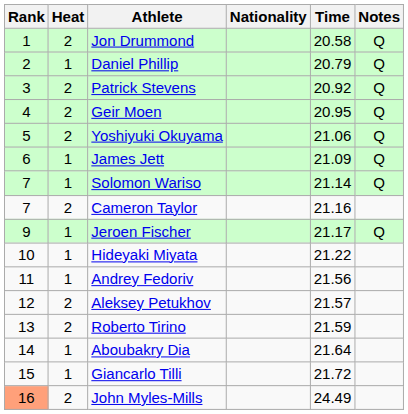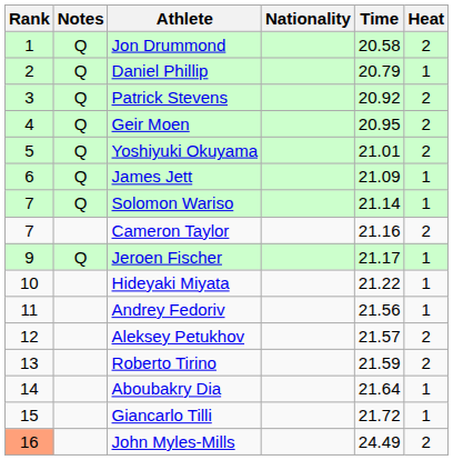 <table class="wikitable sortable" style="text-align:center;font-size:95%">
 <tr>
 <th>Rank</th>
-<th>Heat</th>
+<th>Notes</th>
 <th>Athlete</th>
 <th>Nationality</th>
 <th>Time</th>
-<th>Notes</th>
+<th>Heat</th>
 </tr>
 <tr bgcolor=ccffcc>
 <td>1</td>
-<td>2</td>
+<td>Q</td>
 <td align="left"><a href='#'>Jon Drummond</a></td>
 <td align=left></td>
 <td>20.58</td>
-<td>Q</td>
+<td>2</td>
 </tr>
 <tr bgcolor=ccffcc>
 <td>2</td>
-<td>1</td>
+<td>Q</td>
 <td align="left"><a href='#'>Daniel Phillip</a></td>
 <td align=left></td>
 <td>20.79</td>
-<td>Q</td>
+<td>1</td>
 </tr>
 <tr bgcolor=ccffcc>
 <td>3</td>
-<td>2</td>
+<td>Q</td>
 <td align="left"><a href='#'>Patrick Stevens</a></td>
 <td align=left></td>
 <td>20.92</td>
-<td>Q</td>
+<td>2</td>
 </tr>
 <tr bgcolor=ccffcc>
 <td>4</td>
-<td>2</td>
+<td>Q</td>
 <td align="left"><a href='#'>Geir Moen</a></td>
 <td align=left></td>
 <td>20.95</td>
-<td>Q</td>
+<td>2</td>
 </tr>
 <tr bgcolor=ccffcc>
 <td>5</td>
-<td>2</td>
+<td>Q</td>
 <td align="left"><a href='#'>Yoshiyuki Okuyama</a></td>
 <td align=left></td>
-<td>21.06</td>
-<td>Q</td>
+<td>21.01</td>
+<td>2</td>
 </tr>
 <tr bgcolor=ccffcc>
 <td>6</td>
-<td>1</td>
+<td>Q</td>
 <td align="left"><a href='#'>James Jett</a></td>
 <td align=left></td>
 <td>21.09</td>
-<td>Q</td>
+<td>1</td>
 </tr>
 <tr bgcolor=ccffcc>
 <td>7</td>
-<td>1</td>
+<td>Q</td>
 <td align="left"><a href='#'>Solomon Wariso</a></td>
 <td align=left></td>
 <td>21.14</td>
-<td>Q</td>
+<td>1</td>
 </tr>
 <tr>
 <td>7</td>
-<td>2</td>
+<td></td>
 <td align="left"><a href='#'>Cameron Taylor</a></td>
 <td align=left></td>
 <td>21.16</td>
-<td></td>
+<td>2</td>
 </tr>
 <tr bgcolor=ccffcc>
 <td>9</td>
-<td>1</td>
+<td>Q</td>
 <td align="left"><a href='#'>Jeroen Fischer</a></td>
 <td align=left></td>
 <td>21.17</td>
-<td>Q</td>
+<td>1</td>
 </tr>
 <tr>
 <td>10</td>
-<td>1</td>
+<td></td>
 <td align="left"><a href='#'>Hideyaki Miyata</a></td>
 <td align=left></td>
 <td>21.22</td>
-<td></td>
+<td>1</td>
 </tr>
 <tr>
 <td>11</td>
-<td>1</td>
+<td></td>
 <td align="left"><a href='#'>Andrey Fedoriv</a></td>
 <td align=left></td>
 <td>21.56</td>
-<td></td>
+<td>1</td>
 </tr>
 <tr>
 <td>12</td>
-<td>2</td>
+<td></td>
 <td align="left"><a href='#'>Aleksey Petukhov</a></td>
 <td align=left></td>
 <td>21.57</td>
-<td></td>
+<td>2</td>
 </tr>
 <tr>
 <td>13</td>
-<td>2</td>
+<td></td>
 <td align="left"><a href='#'>Roberto Tirino</a></td>
 <td align=left></td>
 <td>21.59</td>
-<td></td>
+<td>2</td>
 </tr>
 <tr>
 <td>14</td>
-<td>1</td>
+<td></td>
 <td align="left"><a href='#'>Aboubakry Dia</a></td>
 <td align=left></td>
 <td>21.64</td>
-<td></td>
+<td>1</td>
 </tr>
 <tr>
 <td>15</td>
-<td>1</td>
+<td></td>
 <td align="left"><a href='#'>Giancarlo Tilli</a></td>
 <td align=left></td>
 <td>21.72</td>
-<td></td>
+<td>1</td>
 </tr>
 <tr>
 <td style="background: lightsalmon;">16</td>
-<td>2</td>
+<td></td>
 <td align="left"><a href='#'>John Myles-Mills</a></td>
 <td align=left></td>
 <td>24.49</td>
-<td></td>
+<td>2</td>
 </tr>
 </table>
